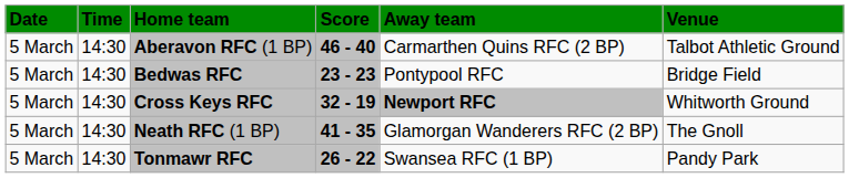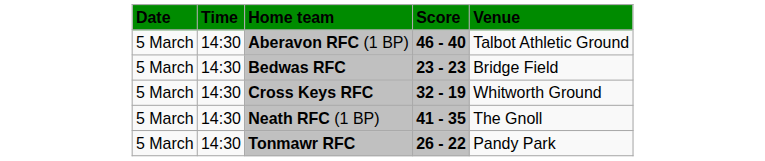 <table class="wikitable" style="margin:0.5em auto; font-size:95%">
 <tr bgcolor="#008B00">
 <td><strong>Date</strong></td>
 <td><strong>Time</strong></td>
 <td><strong>Home team</strong></td>
 <td><strong>Score</strong></td>
-<td><strong>Away team</strong></td>
 <td><strong>Venue</strong></td>
 </tr>
 <tr>
 <td>5 March</td>
 <td>14:30</td>
 <td bgcolor="silver"><strong>Aberavon RFC</strong> (1 BP)</td>
 <td bgcolor="silver"><strong>46 - 40</strong></td>
-<td>Carmarthen Quins RFC (2 BP)</td>
 <td>Talbot Athletic Ground</td>
 </tr>
 <tr>
 <td>5 March</td>
 <td>14:30</td>
 <td bgcolor="silver"><strong>Bedwas RFC</strong></td>
 <td bgcolor="silver"><strong>23 - 23</strong></td>
-<td>Pontypool RFC</td>
 <td>Bridge Field</td>
 </tr>
 <tr>
 <td>5 March</td>
 <td>14:30</td>
 <td bgcolor="silver"><strong>Cross Keys RFC</strong></td>
 <td bgcolor="silver"><strong>32 - 19</strong></td>
-<td bgcolor="silver"><strong>Newport RFC</strong></td>
 <td>Whitworth Ground</td>
 </tr>
 <tr>
 <td>5 March</td>
 <td>14:30</td>
 <td bgcolor="silver"><strong>Neath RFC</strong> (1 BP)</td>
 <td bgcolor="silver"><strong>41 - 35</strong></td>
-<td>Glamorgan Wanderers RFC (2 BP)</td>
 <td>The Gnoll</td>
 </tr>
 <tr>
 <td>5 March</td>
 <td>14:30</td>
 <td bgcolor="silver"><strong>Tonmawr RFC</strong></td>
 <td bgcolor="silver"><strong>26 - 22</strong></td>
-<td>Swansea RFC (1 BP)</td>
 <td>Pandy Park</td>
 </tr>
 </table>
